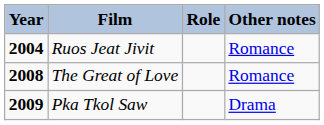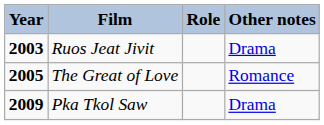 <table class="wikitable" style="font-size:90%;">
 <tr>
 <th style="background:#B0C4DE;">Year</th>
 <th style="background:#B0C4DE;">Film</th>
 <th style="background:#B0C4DE;">Role</th>
 <th style="background:#B0C4DE;">Other notes</th>
 </tr>
 <tr>
-<td><strong>2004</strong></td>
+<td><strong>2003</strong></td>
 <td><em>Ruos Jeat Jivit </em></td>
 <td></td>
-<td><a href='#'>Romance</a></td>
+<td><a href='#'>Drama</a></td>
 </tr>
 <tr>
-<td><strong>2008</strong></td>
+<td><strong>2005</strong></td>
 <td><em>The Great of Love</em></td>
 <td></td>
 <td><a href='#'>Romance</a></td>
 </tr>
 <tr>
 <td><strong>2009</strong></td>
 <td><em>Pka Tkol Saw</em></td>
 <td></td>
 <td><a href='#'>Drama</a></td>
 </tr>
 </table>
